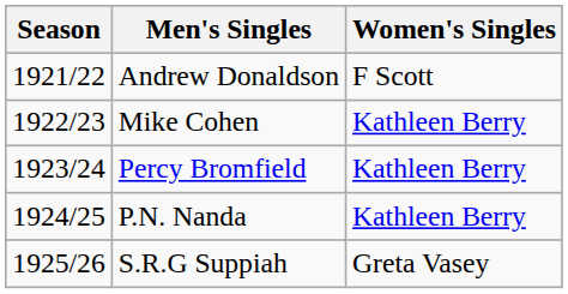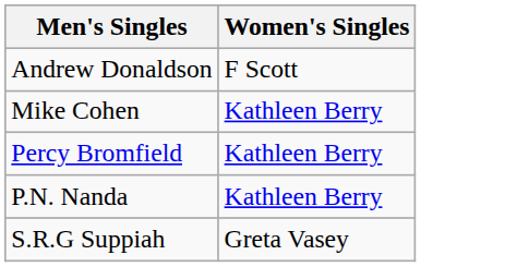 <table class=wikitable style="font-size:90%;">
 <tr>
-<th>Season</th>
 <th>Men's Singles</th>
 <th>Women's Singles</th>
 </tr>
 <tr>
-<td>1921/22</td>
 <td> Andrew Donaldson</td>
 <td> F Scott</td>
 </tr>
 <tr>
-<td>1922/23</td>
 <td> Mike Cohen</td>
 <td> <a href='#'>Kathleen Berry</a></td>
 </tr>
 <tr>
-<td>1923/24</td>
 <td> <a href='#'>Percy Bromfield</a></td>
 <td> <a href='#'>Kathleen Berry</a></td>
 </tr>
 <tr>
-<td>1924/25</td>
 <td> P.N. Nanda</td>
 <td> <a href='#'>Kathleen Berry</a></td>
 </tr>
 <tr>
-<td>1925/26</td>
 <td> S.R.G Suppiah</td>
 <td> Greta Vasey</td>
 </tr>
 </table>
